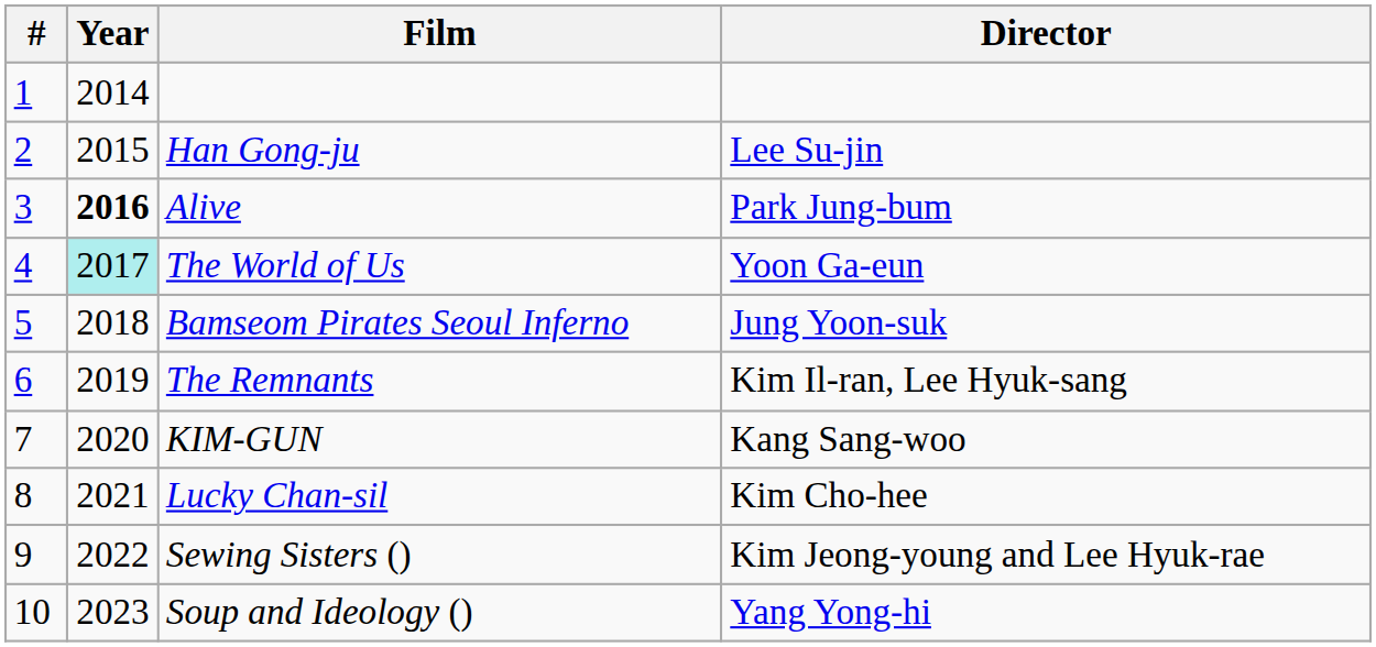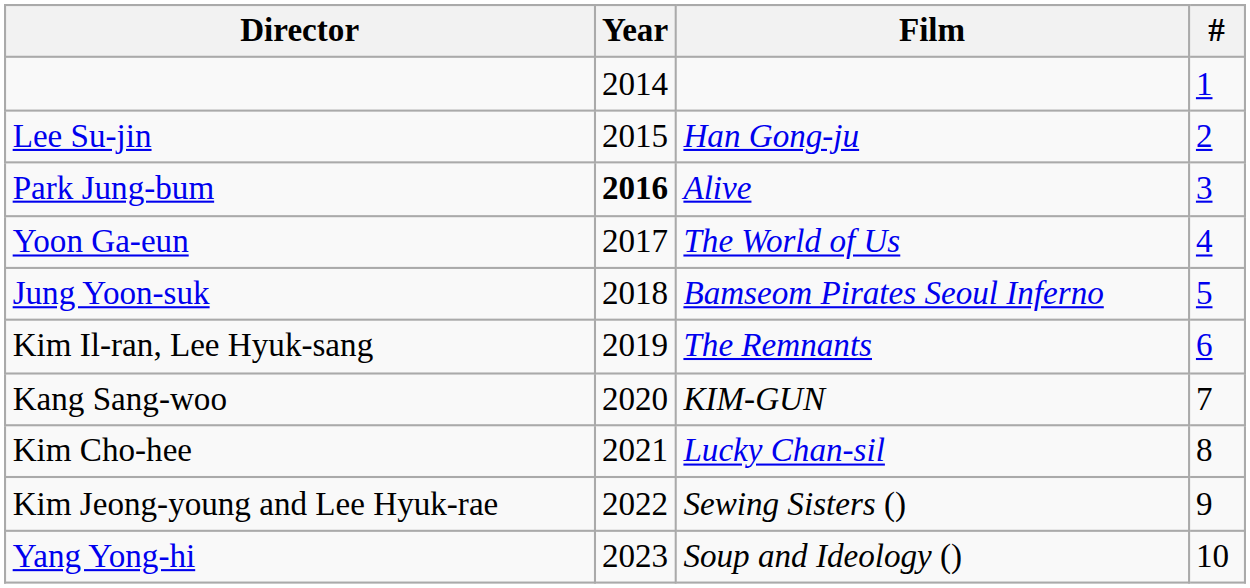 <table class="wikitable" style="width:600px">
 <tr>
-<th width=20>#</th>
+<th>Director</th>
 <th width=30>Year</th>
 <th>Film</th>
-<th>Director</th>
+<th width=20>#</th>
 </tr>
 <tr>
-<td><a href='#'>1</a></td>
+<td></td>
 <td>2014</td>
 <td></td>
-<td></td>
+<td><a href='#'>1</a></td>
 </tr>
 <tr>
-<td><a href='#'>2</a></td>
+<td><a href='#'>Lee Su-jin</a></td>
 <td>2015</td>
 <td><em><a href='#'>Han Gong-ju</a></em></td>
-<td><a href='#'>Lee Su-jin</a></td>
+<td><a href='#'>2</a></td>
 </tr>
 <tr>
-<td><a href='#'>3</a></td>
+<td><a href='#'>Park Jung-bum</a></td>
 <td><strong>2016</strong></td>
 <td><em><a href='#'>Alive</a></em></td>
-<td><a href='#'>Park Jung-bum</a></td>
+<td><a href='#'>3</a></td>
 </tr>
 <tr>
+<td><a href='#'>Yoon Ga-eun</a></td>
+<td>2017</td>
+<td><em><a href='#'>The World of Us</a></em></td>
 <td><a href='#'>4</a></td>
-<td style="background: paleturquoise;">2017</td>
-<td><em><a href='#'>The World of Us</a></em></td>
-<td><a href='#'>Yoon Ga-eun</a></td>
 </tr>
 <tr>
-<td><a href='#'>5</a></td>
+<td><a href='#'>Jung Yoon-suk</a></td>
 <td>2018</td>
 <td><em><a href='#'>Bamseom Pirates Seoul Inferno</a></em></td>
-<td><a href='#'>Jung Yoon-suk</a></td>
+<td><a href='#'>5</a></td>
 </tr>
 <tr>
-<td><a href='#'>6</a></td>
+<td>Kim Il-ran, Lee Hyuk-sang</td>
 <td>2019</td>
 <td><em><a href='#'>The Remnants</a></em></td>
-<td>Kim Il-ran, Lee Hyuk-sang</td>
+<td><a href='#'>6</a></td>
 </tr>
 <tr>
-<td>7</td>
+<td>Kang Sang-woo</td>
 <td>2020</td>
 <td><em>KIM-GUN</em></td>
-<td>Kang Sang-woo</td>
+<td>7</td>
 </tr>
 <tr>
-<td>8</td>
+<td>Kim Cho-hee</td>
 <td>2021</td>
 <td><em><a href='#'>Lucky Chan-sil</a></em></td>
-<td>Kim Cho-hee</td>
+<td>8</td>
 </tr>
 <tr>
-<td>9</td>
+<td>Kim Jeong-young and Lee Hyuk-rae</td>
 <td>2022</td>
 <td><em>Sewing Sisters</em> ()</td>
-<td>Kim Jeong-young and Lee Hyuk-rae</td>
+<td>9</td>
 </tr>
 <tr>
-<td>10</td>
+<td><a href='#'>Yang Yong-hi</a></td>
 <td>2023</td>
 <td><em>Soup and Ideology</em> ()</td>
-<td><a href='#'>Yang Yong-hi</a></td>
+<td>10</td>
 </tr>
 </table>
